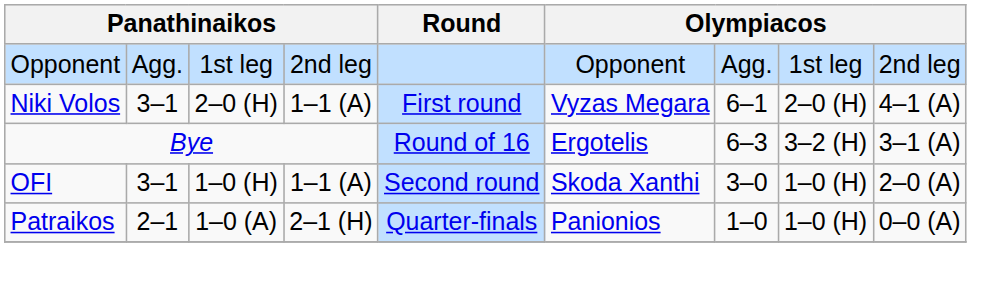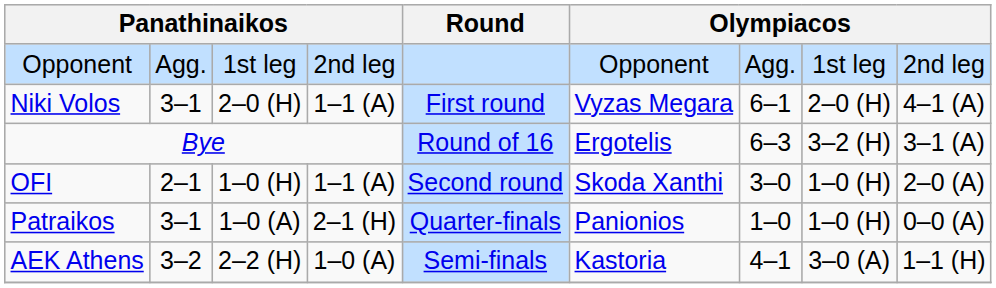 <table class="wikitable" style="text-align:center">
 <tr>
 <th colspan=4>Panathinaikos</th>
 <th>Round</th>
 <th colspan=4>Olympiacos</th>
 </tr>
 <tr style="background:#c1e0ff">
 <td>Opponent</td>
 <td>Agg.</td>
 <td>1st leg</td>
 <td>2nd leg</td>
 <td></td>
 <td>Opponent</td>
 <td>Agg.</td>
 <td>1st leg</td>
 <td>2nd leg</td>
 </tr>
 <tr>
 <td align=left><a href='#'>Niki Volos</a></td>
 <td>3–1</td>
 <td>2–0 (H)</td>
 <td>1–1 (A)</td>
 <td style="background:#c1e0ff;"><a href='#'>First round</a></td>
 <td align=left><a href='#'>Vyzas Megara</a></td>
 <td>6–1</td>
 <td>2–0 (H)</td>
 <td>4–1 (A)</td>
 </tr>
 <tr>
 <td colspan=4><em><a href='#'>Bye</a></em></td>
 <td style="background:#c1e0ff;"><a href='#'>Round of 16</a></td>
 <td align=left><a href='#'>Ergotelis</a></td>
 <td>6–3</td>
 <td>3–2 (H)</td>
 <td>3–1 (A)</td>
 </tr>
 <tr>
 <td align=left><a href='#'>OFI</a></td>
-<td>3–1</td>
+<td>2–1</td>
 <td>1–0 (H)</td>
 <td>1–1 (A)</td>
 <td style="background:#c1e0ff;"><a href='#'>Second round</a></td>
 <td align=left><a href='#'>Skoda Xanthi</a></td>
 <td>3–0</td>
 <td>1–0 (H)</td>
 <td>2–0 (A)</td>
 </tr>
 <tr>
 <td align=left><a href='#'>Patraikos</a></td>
-<td>2–1</td>
+<td>3–1</td>
 <td>1–0 (A)</td>
 <td>2–1 (H)</td>
 <td style="background:#c1e0ff;"><a href='#'>Quarter-finals</a></td>
 <td align=left><a href='#'>Panionios</a></td>
 <td>1–0</td>
 <td>1–0 (H)</td>
 <td>0–0 (A)</td>
 </tr>
 <tr>
+<td align=left><a href='#'>AEK Athens</a></td>
+<td>3–2</td>
+<td>2–2 (H)</td>
+<td>1–0 (A)</td>
+<td style="background:#c1e0ff;"><a href='#'>Semi-finals</a></td>
+<td align=left><a href='#'>Kastoria</a></td>
+<td>4–1</td>
+<td>3–0 (A)</td>
+<td>1–1 (H)</td>
+</tr>
+<tr>
 </tr>
 </table>
